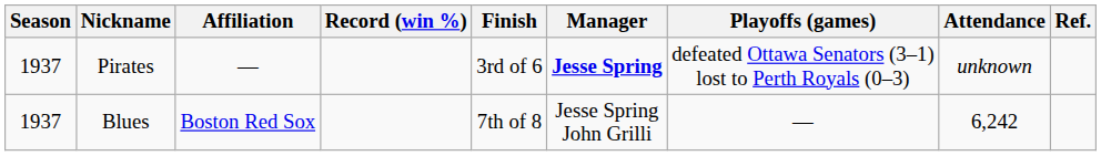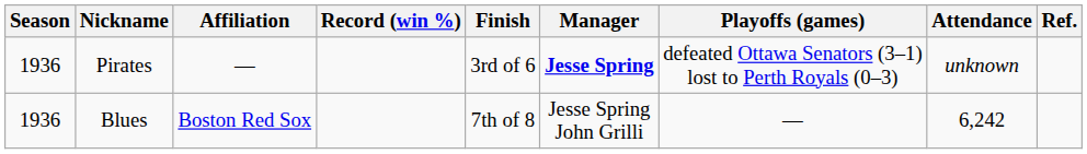 <table class="wikitable" style="text-align:center; font-size: 100%;">
 <tr>
 <th>Season</th>
 <th>Nickname</th>
 <th>Affiliation</th>
 <th>Record (<a href='#'>win %</a>)</th>
 <th>Finish</th>
 <th>Manager</th>
 <th class=unsortable>Playoffs (games)</th>
 <th>Attendance</th>
 <th class=unsortable>Ref.</th>
 </tr>
 <tr>
-<td>1937</td>
+<td>1936</td>
 <td>Pirates</td>
 <td>—</td>
 <td></td>
 <td>3rd of 6</td>
 <td><strong><a href='#'>Jesse Spring</a></strong></td>
 <td>defeated <a href='#'>Ottawa Senators</a> (3–1)<br>lost to <a href='#'>Perth Royals</a> (0–3)</td>
 <td><em>unknown</em></td>
 <td></td>
 </tr>
 <tr>
-<td>1937</td>
+<td>1936</td>
 <td>Blues</td>
 <td><a href='#'>Boston Red Sox</a></td>
 <td></td>
 <td>7th of 8</td>
 <td>Jesse Spring<br>John Grilli</td>
 <td>—</td>
 <td>6,242</td>
 <td></td>
 </tr>
 </table>
